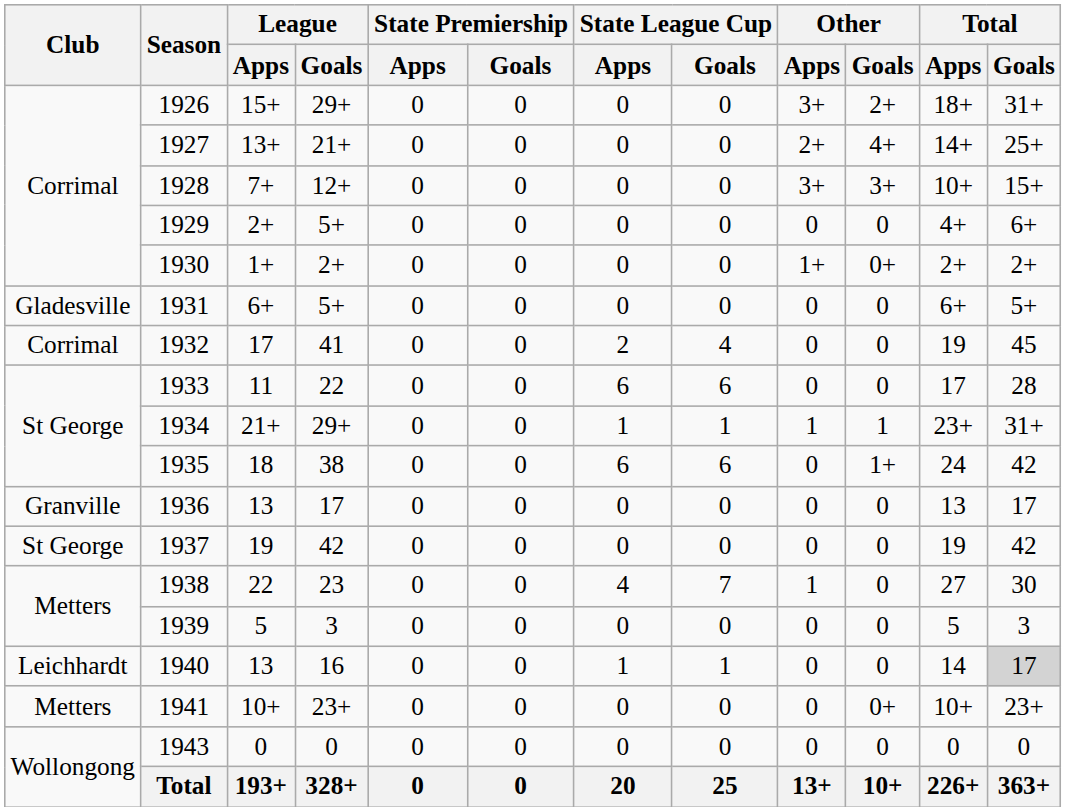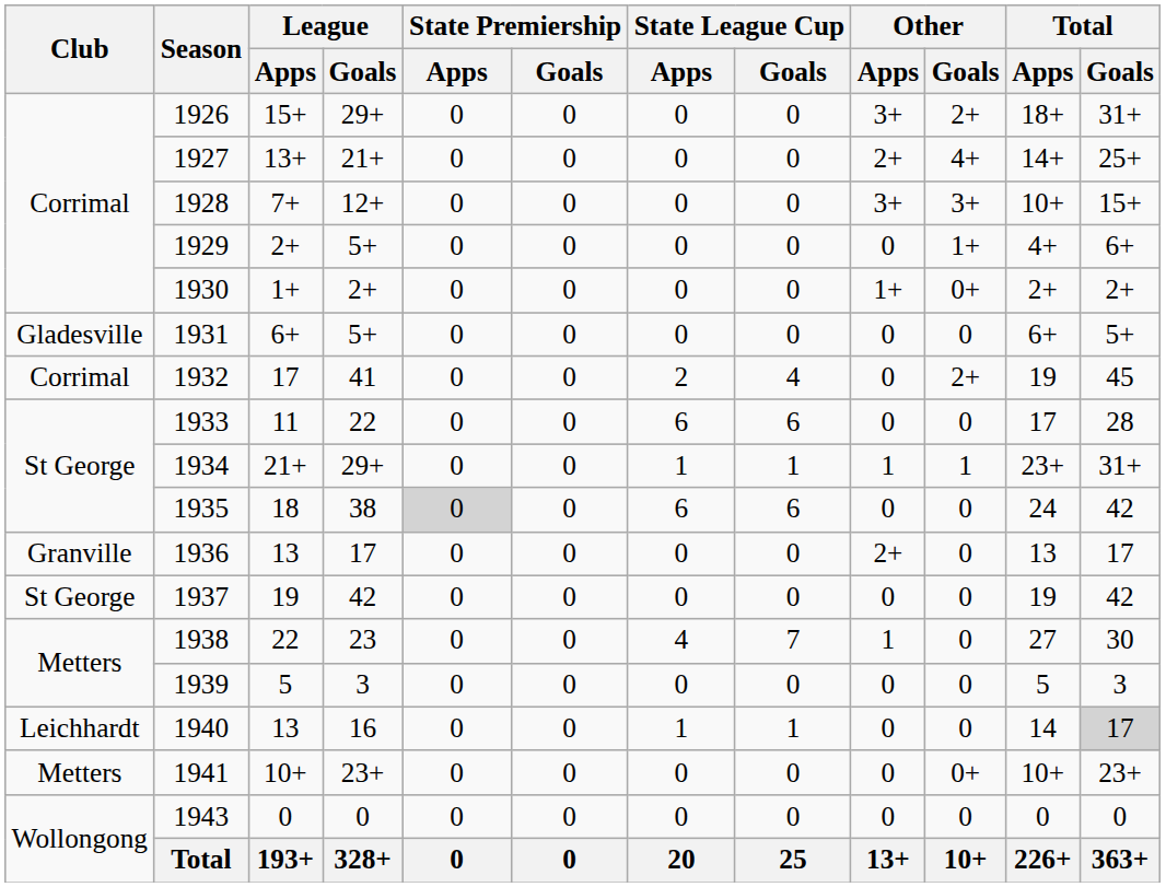 <table class="wikitable" style="font-size:100%; text-align: center;">
 <tr>
 <th rowspan=2>Club</th>
 <th rowspan=2>Season</th>
 <th colspan=2>League</th>
 <th colspan=2>State Premiership</th>
 <th colspan=2>State League Cup</th>
 <th colspan=2>Other</th>
 <th colspan=2>Total</th>
 </tr>
 <tr>
 <th>Apps</th>
 <th>Goals</th>
 <th>Apps</th>
 <th>Goals</th>
 <th>Apps</th>
 <th>Goals</th>
 <th>Apps</th>
 <th>Goals</th>
 <th>Apps</th>
 <th>Goals</th>
 </tr>
 <tr>
 <td rowspan=5>Corrimal</td>
 <td>1926</td>
 <td>15+</td>
 <td>29+</td>
 <td>0</td>
 <td>0</td>
 <td>0</td>
 <td>0</td>
 <td>3+</td>
 <td>2+</td>
 <td>18+</td>
 <td>31+</td>
 </tr>
 <tr>
 <td>1927</td>
 <td>13+</td>
 <td>21+</td>
 <td>0</td>
 <td>0</td>
 <td>0</td>
 <td>0</td>
 <td>2+</td>
 <td>4+</td>
 <td>14+</td>
 <td>25+</td>
 </tr>
 <tr>
 <td>1928</td>
 <td>7+</td>
 <td>12+</td>
 <td>0</td>
 <td>0</td>
 <td>0</td>
 <td>0</td>
 <td>3+</td>
 <td>3+</td>
 <td>10+</td>
 <td>15+</td>
 </tr>
 <tr>
 <td>1929</td>
 <td>2+</td>
 <td>5+</td>
 <td>0</td>
 <td>0</td>
 <td>0</td>
 <td>0</td>
 <td>0</td>
-<td>0</td>
+<td>1+</td>
 <td>4+</td>
 <td>6+</td>
 </tr>
 <tr>
 <td>1930</td>
 <td>1+</td>
 <td>2+</td>
 <td>0</td>
 <td>0</td>
 <td>0</td>
 <td>0</td>
 <td>1+</td>
 <td>0+</td>
 <td>2+</td>
 <td>2+</td>
 </tr>
 <tr>
 <td rowspan=1>Gladesville</td>
 <td>1931</td>
 <td>6+</td>
 <td>5+</td>
 <td>0</td>
 <td>0</td>
 <td>0</td>
 <td>0</td>
 <td>0</td>
 <td>0</td>
 <td>6+</td>
 <td>5+</td>
 </tr>
 <tr>
 <td rowspan=1>Corrimal</td>
 <td>1932</td>
 <td>17</td>
 <td>41</td>
 <td>0</td>
 <td>0</td>
 <td>2</td>
 <td>4</td>
 <td>0</td>
-<td>0</td>
+<td>2+</td>
 <td>19</td>
 <td>45</td>
 </tr>
 <tr>
 <td rowspan=3>St George</td>
 <td>1933</td>
 <td>11</td>
 <td>22</td>
 <td>0</td>
 <td>0</td>
 <td>6</td>
 <td>6</td>
 <td>0</td>
 <td>0</td>
 <td>17</td>
 <td>28</td>
 </tr>
 <tr>
 <td>1934</td>
 <td>21+</td>
 <td>29+</td>
 <td>0</td>
 <td>0</td>
 <td>1</td>
 <td>1</td>
 <td>1</td>
 <td>1</td>
 <td>23+</td>
 <td>31+</td>
 </tr>
 <tr>
 <td>1935</td>
 <td>18</td>
 <td>38</td>
-<td>0</td>
+<td style="background: lightgrey;">0</td>
 <td>0</td>
 <td>6</td>
 <td>6</td>
 <td>0</td>
-<td>1+</td>
+<td>0</td>
 <td>24</td>
 <td>42</td>
 </tr>
 <tr>
 <td rowspan=1>Granville</td>
 <td>1936</td>
 <td>13</td>
 <td>17</td>
 <td>0</td>
 <td>0</td>
 <td>0</td>
 <td>0</td>
-<td>0</td>
+<td>2+</td>
 <td>0</td>
 <td>13</td>
 <td>17</td>
 </tr>
 <tr>
 <td rowspan=1>St George</td>
 <td>1937</td>
 <td>19</td>
 <td>42</td>
 <td>0</td>
 <td>0</td>
 <td>0</td>
 <td>0</td>
 <td>0</td>
 <td>0</td>
 <td>19</td>
 <td>42</td>
 </tr>
 <tr>
 <td rowspan=2>Metters</td>
 <td>1938</td>
 <td>22</td>
 <td>23</td>
 <td>0</td>
 <td>0</td>
 <td>4</td>
 <td>7</td>
 <td>1</td>
 <td>0</td>
 <td>27</td>
 <td>30</td>
 </tr>
 <tr>
 <td>1939</td>
 <td>5</td>
 <td>3</td>
 <td>0</td>
 <td>0</td>
 <td>0</td>
 <td>0</td>
 <td>0</td>
 <td>0</td>
 <td>5</td>
 <td>3</td>
 </tr>
 <tr>
 <td rowspan=1>Leichhardt</td>
 <td>1940</td>
 <td>13</td>
 <td>16</td>
 <td>0</td>
 <td>0</td>
 <td>1</td>
 <td>1</td>
 <td>0</td>
 <td>0</td>
 <td>14</td>
 <td style="background: lightgrey;">17</td>
 </tr>
 <tr>
 <td rowspan=1>Metters</td>
 <td>1941</td>
 <td>10+</td>
 <td>23+</td>
 <td>0</td>
 <td>0</td>
 <td>0</td>
 <td>0</td>
 <td>0</td>
 <td>0+</td>
 <td>10+</td>
 <td>23+</td>
 </tr>
 <tr>
 <td rowspan=2>Wollongong</td>
 <td>1943</td>
 <td>0</td>
 <td>0</td>
 <td>0</td>
 <td>0</td>
 <td>0</td>
 <td>0</td>
 <td>0</td>
 <td>0</td>
 <td>0</td>
 <td>0</td>
 </tr>
 <tr>
 <th>Total</th>
 <th>193+</th>
 <th>328+</th>
 <th>0</th>
 <th>0</th>
 <th>20</th>
 <th>25</th>
 <th>13+</th>
 <th>10+</th>
 <th>226+</th>
 <th>363+</th>
 </tr>
 <tr>
 </tr>
 </table>
